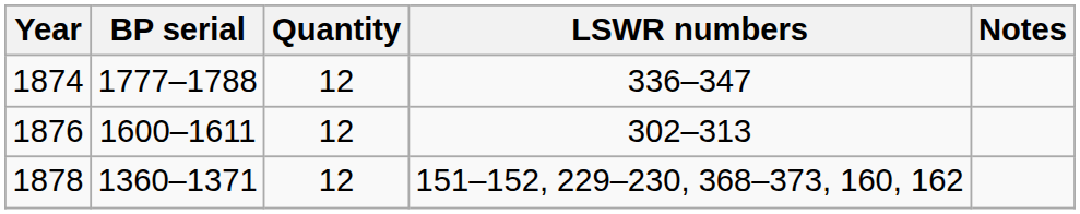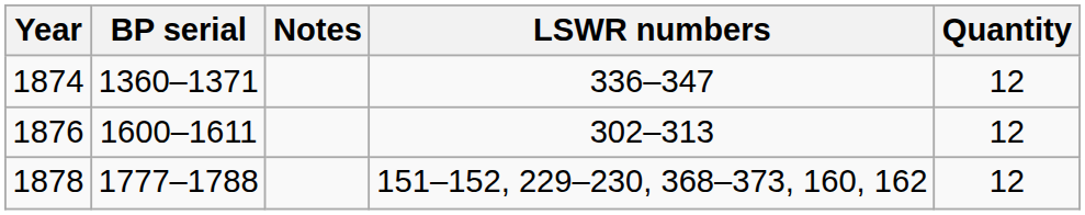 <table class="wikitable" style=text-align:center>
 <tr>
 <th>Year</th>
 <th>BP serial</th>
+<th>Notes</th>
+<th>LSWR numbers</th>
 <th>Quantity</th>
-<th>LSWR numbers</th>
-<th>Notes</th>
 </tr>
 <tr>
 <td>1874</td>
-<td>1777–1788</td>
+<td>1360–1371</td>
+<td align=left></td>
+<td>336–347</td>
 <td>12</td>
-<td>336–347</td>
-<td align=left></td>
 </tr>
 <tr>
 <td>1876</td>
 <td>1600–1611</td>
+<td align=left></td>
+<td>302–313</td>
 <td>12</td>
-<td>302–313</td>
-<td align=left></td>
 </tr>
 <tr>
 <td>1878</td>
-<td>1360–1371</td>
+<td>1777–1788</td>
+<td align=left></td>
+<td>151–152, 229–230, 368–373, 160, 162</td>
 <td>12</td>
-<td>151–152, 229–230, 368–373, 160, 162</td>
-<td align=left></td>
 </tr>
 </table>
